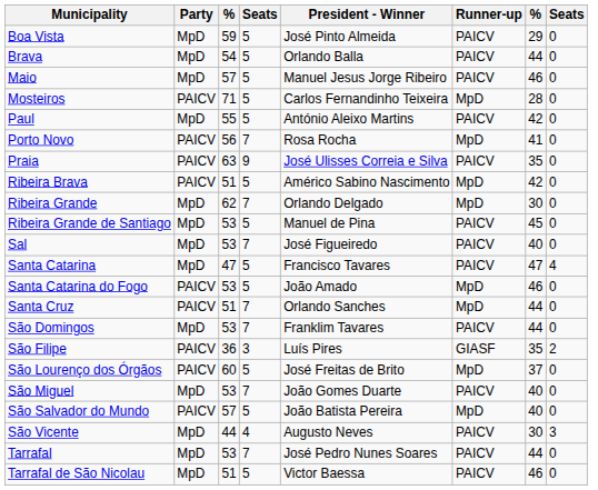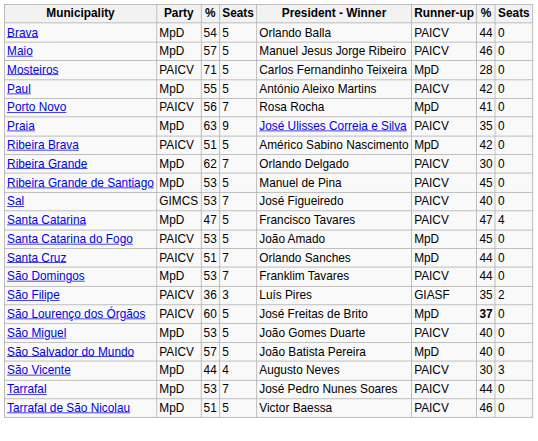 <table class="wikitable sortable">
 <tr>
 <th>Municipality</th>
 <th>Party</th>
 <th>%</th>
 <th>Seats</th>
 <th>President - Winner</th>
 <th>Runner-up</th>
 <th>%</th>
 <th>Seats</th>
-</tr>
-<tr>
-<td><a href='#'>Boa Vista</a></td>
-<td>MpD</td>
-<td>59</td>
-<td>5</td>
-<td>José Pinto Almeida</td>
-<td>PAICV</td>
-<td>29</td>
-<td>0</td>
 </tr>
 <tr>
 <td><a href='#'>Brava</a></td>
 <td>MpD</td>
 <td>54</td>
 <td>5</td>
 <td>Orlando Balla</td>
 <td>PAICV</td>
 <td>44</td>
 <td>0</td>
 </tr>
 <tr>
 <td><a href='#'>Maio</a></td>
 <td>MpD</td>
 <td>57</td>
 <td>5</td>
 <td>Manuel Jesus Jorge Ribeiro</td>
 <td>PAICV</td>
 <td>46</td>
 <td>0</td>
 </tr>
 <tr>
 <td><a href='#'>Mosteiros</a></td>
 <td>PAICV</td>
 <td>71</td>
 <td>5</td>
 <td>Carlos Fernandinho Teixeira</td>
 <td>MpD</td>
 <td>28</td>
 <td>0</td>
 </tr>
 <tr>
 <td><a href='#'>Paul</a></td>
 <td>MpD</td>
 <td>55</td>
 <td>5</td>
 <td>António Aleixo Martins</td>
 <td>PAICV</td>
 <td>42</td>
 <td>0</td>
 </tr>
 <tr>
 <td><a href='#'>Porto Novo</a></td>
 <td>PAICV</td>
 <td>56</td>
 <td>7</td>
 <td>Rosa Rocha</td>
 <td>MpD</td>
 <td>41</td>
 <td>0</td>
 </tr>
 <tr>
 <td><a href='#'>Praia</a></td>
-<td>PAICV</td>
+<td>MpD</td>
 <td>63</td>
 <td>9</td>
 <td><a href='#'>José Ulisses Correia e Silva</a></td>
 <td>PAICV</td>
 <td>35</td>
 <td>0</td>
 </tr>
 <tr>
 <td><a href='#'>Ribeira Brava</a></td>
 <td>PAICV</td>
 <td>51</td>
 <td>5</td>
 <td>Américo Sabino Nascimento</td>
 <td>MpD</td>
 <td>42</td>
 <td>0</td>
 </tr>
 <tr>
 <td><a href='#'>Ribeira Grande</a></td>
 <td>MpD</td>
 <td>62</td>
 <td>7</td>
 <td>Orlando Delgado</td>
-<td>MpD</td>
+<td>PAICV</td>
 <td>30</td>
 <td>0</td>
 </tr>
 <tr>
 <td><a href='#'>Ribeira Grande de Santiago</a></td>
 <td>MpD</td>
 <td>53</td>
 <td>5</td>
 <td>Manuel de Pina</td>
 <td>PAICV</td>
 <td>45</td>
 <td>0</td>
 </tr>
 <tr>
 <td><a href='#'>Sal</a></td>
-<td>MpD</td>
+<td>GIMCS</td>
 <td>53</td>
 <td>7</td>
 <td>José Figueiredo</td>
 <td>PAICV</td>
 <td>40</td>
 <td>0</td>
 </tr>
 <tr>
 <td><a href='#'>Santa Catarina</a></td>
 <td>MpD</td>
 <td>47</td>
 <td>5</td>
 <td>Francisco Tavares</td>
 <td>PAICV</td>
 <td>47</td>
 <td>4</td>
 </tr>
 <tr>
 <td><a href='#'>Santa Catarina do Fogo</a></td>
 <td>PAICV</td>
 <td>53</td>
 <td>5</td>
 <td>João Amado</td>
 <td>MpD</td>
-<td>46</td>
+<td>45</td>
 <td>0</td>
 </tr>
 <tr>
 <td><a href='#'>Santa Cruz</a></td>
 <td>PAICV</td>
 <td>51</td>
 <td>7</td>
 <td>Orlando Sanches</td>
 <td>MpD</td>
 <td>44</td>
 <td>0</td>
 </tr>
 <tr>
 <td><a href='#'>São Domingos</a></td>
 <td>MpD</td>
 <td>53</td>
 <td>7</td>
 <td>Franklim Tavares</td>
 <td>PAICV</td>
 <td>44</td>
 <td>0</td>
 </tr>
 <tr>
 <td><a href='#'>São Filipe</a></td>
 <td>PAICV</td>
 <td>36</td>
 <td>3</td>
 <td>Luís Pires</td>
 <td>GIASF</td>
 <td>35</td>
 <td>2</td>
 </tr>
 <tr>
 <td><a href='#'>São Lourenço dos Órgãos</a></td>
 <td>PAICV</td>
 <td>60</td>
 <td>5</td>
 <td>José Freitas de Brito</td>
 <td>MpD</td>
-<td>37</td>
+<td><strong>37</strong></td>
 <td>0</td>
 </tr>
 <tr>
 <td><a href='#'>São Miguel</a></td>
 <td>MpD</td>
 <td>53</td>
-<td>7</td>
+<td>5</td>
 <td>João Gomes Duarte</td>
 <td>PAICV</td>
 <td>40</td>
 <td>0</td>
 </tr>
 <tr>
 <td><a href='#'>São Salvador do Mundo</a></td>
 <td>PAICV</td>
 <td>57</td>
 <td>5</td>
 <td>João Batista Pereira</td>
 <td>MpD</td>
 <td>40</td>
 <td>0</td>
 </tr>
 <tr>
 <td><a href='#'>São Vicente</a></td>
 <td>MpD</td>
 <td>44</td>
 <td>4</td>
 <td>Augusto Neves</td>
 <td>PAICV</td>
 <td>30</td>
 <td>3</td>
 </tr>
 <tr>
 <td><a href='#'>Tarrafal</a></td>
 <td>MpD</td>
 <td>53</td>
 <td>7</td>
 <td>José Pedro Nunes Soares</td>
 <td>PAICV</td>
 <td>44</td>
 <td>0</td>
 </tr>
 <tr>
 <td><a href='#'>Tarrafal de São Nicolau</a></td>
 <td>MpD</td>
 <td>51</td>
 <td>5</td>
 <td>Victor Baessa</td>
 <td>PAICV</td>
 <td>46</td>
 <td>0</td>
 </tr>
 </table>
